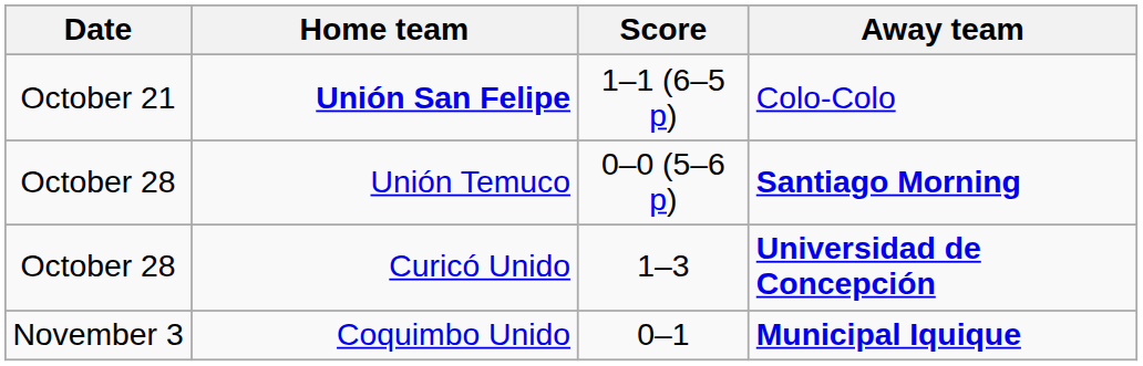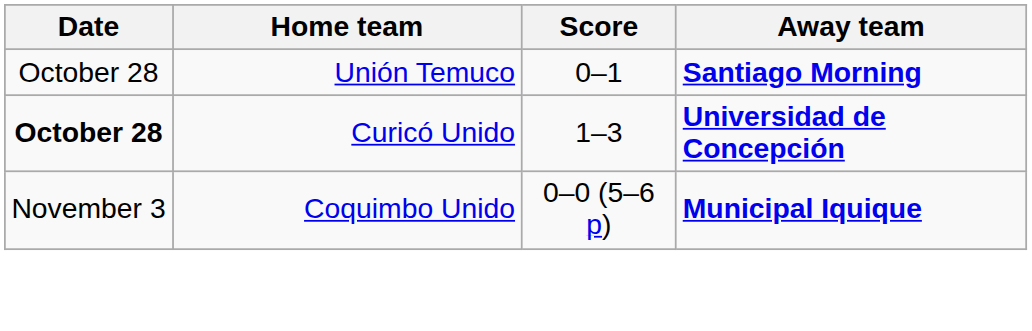 <table class="wikitable" style="text-align: center">
 <tr>
 <th>Date</th>
 <th width=190>Home team</th>
 <th width=80>Score</th>
 <th width=190>Away team</th>
 </tr>
 <tr>
-<td>October 21</td>
-<td align=right><strong><a href='#'>Unión San Felipe</a></strong></td>
-<td>1–1 (6–5 <a href='#'>p</a>)</td>
-<td align=left><a href='#'>Colo-Colo</a></td>
-</tr>
-<tr>
 <td>October 28</td>
 <td align=right><a href='#'>Unión Temuco</a></td>
-<td>0–0 (5–6 <a href='#'>p</a>)</td>
+<td>0–1</td>
 <td align=left><strong><a href='#'>Santiago Morning</a></strong></td>
 </tr>
 <tr>
-<td>October 28</td>
+<td><strong>October 28</strong></td>
 <td align=right><a href='#'>Curicó Unido</a></td>
 <td>1–3</td>
 <td align=left><strong><a href='#'>Universidad de Concepción</a></strong></td>
 </tr>
 <tr>
 <td>November 3</td>
 <td align=right><a href='#'>Coquimbo Unido</a></td>
-<td>0–1</td>
+<td>0–0 (5–6 <a href='#'>p</a>)</td>
 <td align=left><strong><a href='#'>Municipal Iquique</a></strong></td>
 </tr>
 </table>
